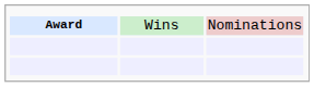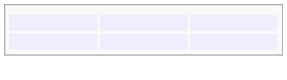 <table class="infobox" style="width: 25em; text-align: left; font-size: 70%; vertical-align: middle;">
 <tr>
 <td colspan="3" style="text-align:center;"></td>
-</tr>
-<tr bgcolor=#D9E8FF style="text-align:center;">
-<th style="vertical-align: middle;">Award</th>
-<td style="background:#cceecc; font-size:8pt;" width="60px">Wins</td>
-<td style="background:#eecccc; font-size:8pt;" width="60px">Nominations</td>
 </tr>
 <tr bgcolor=#eeeeff>
 <td align="center"><br></td>
 <td></td>
 <td></td>
 </tr>
 <tr bgcolor=#eeeeff>
 <td align="center"><br></td>
 <td></td>
 <td></td>
 </tr>
 </table>
